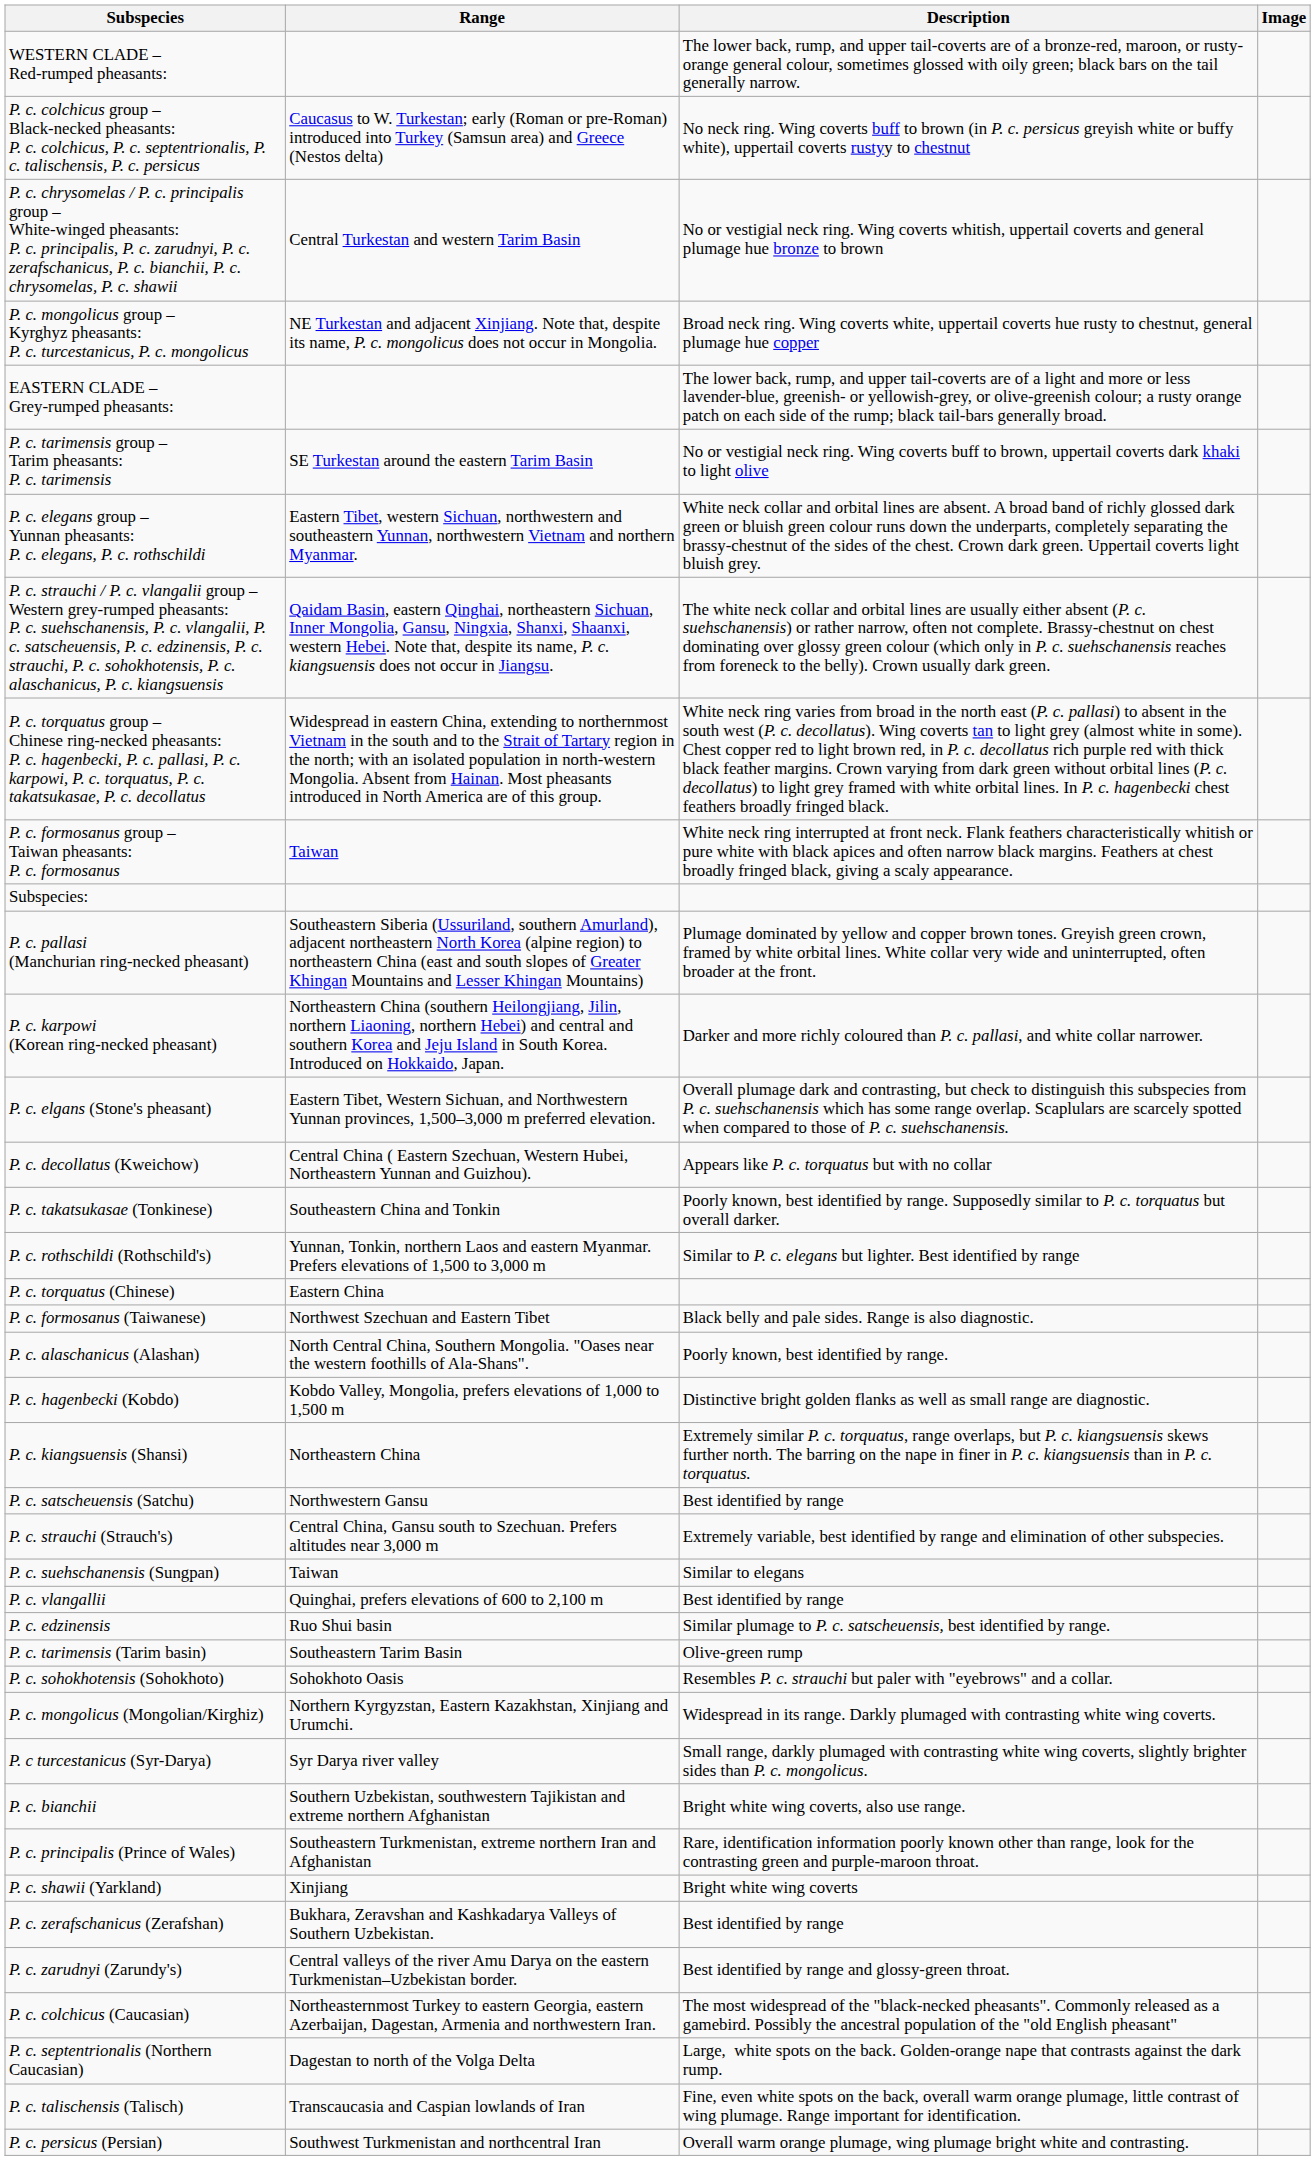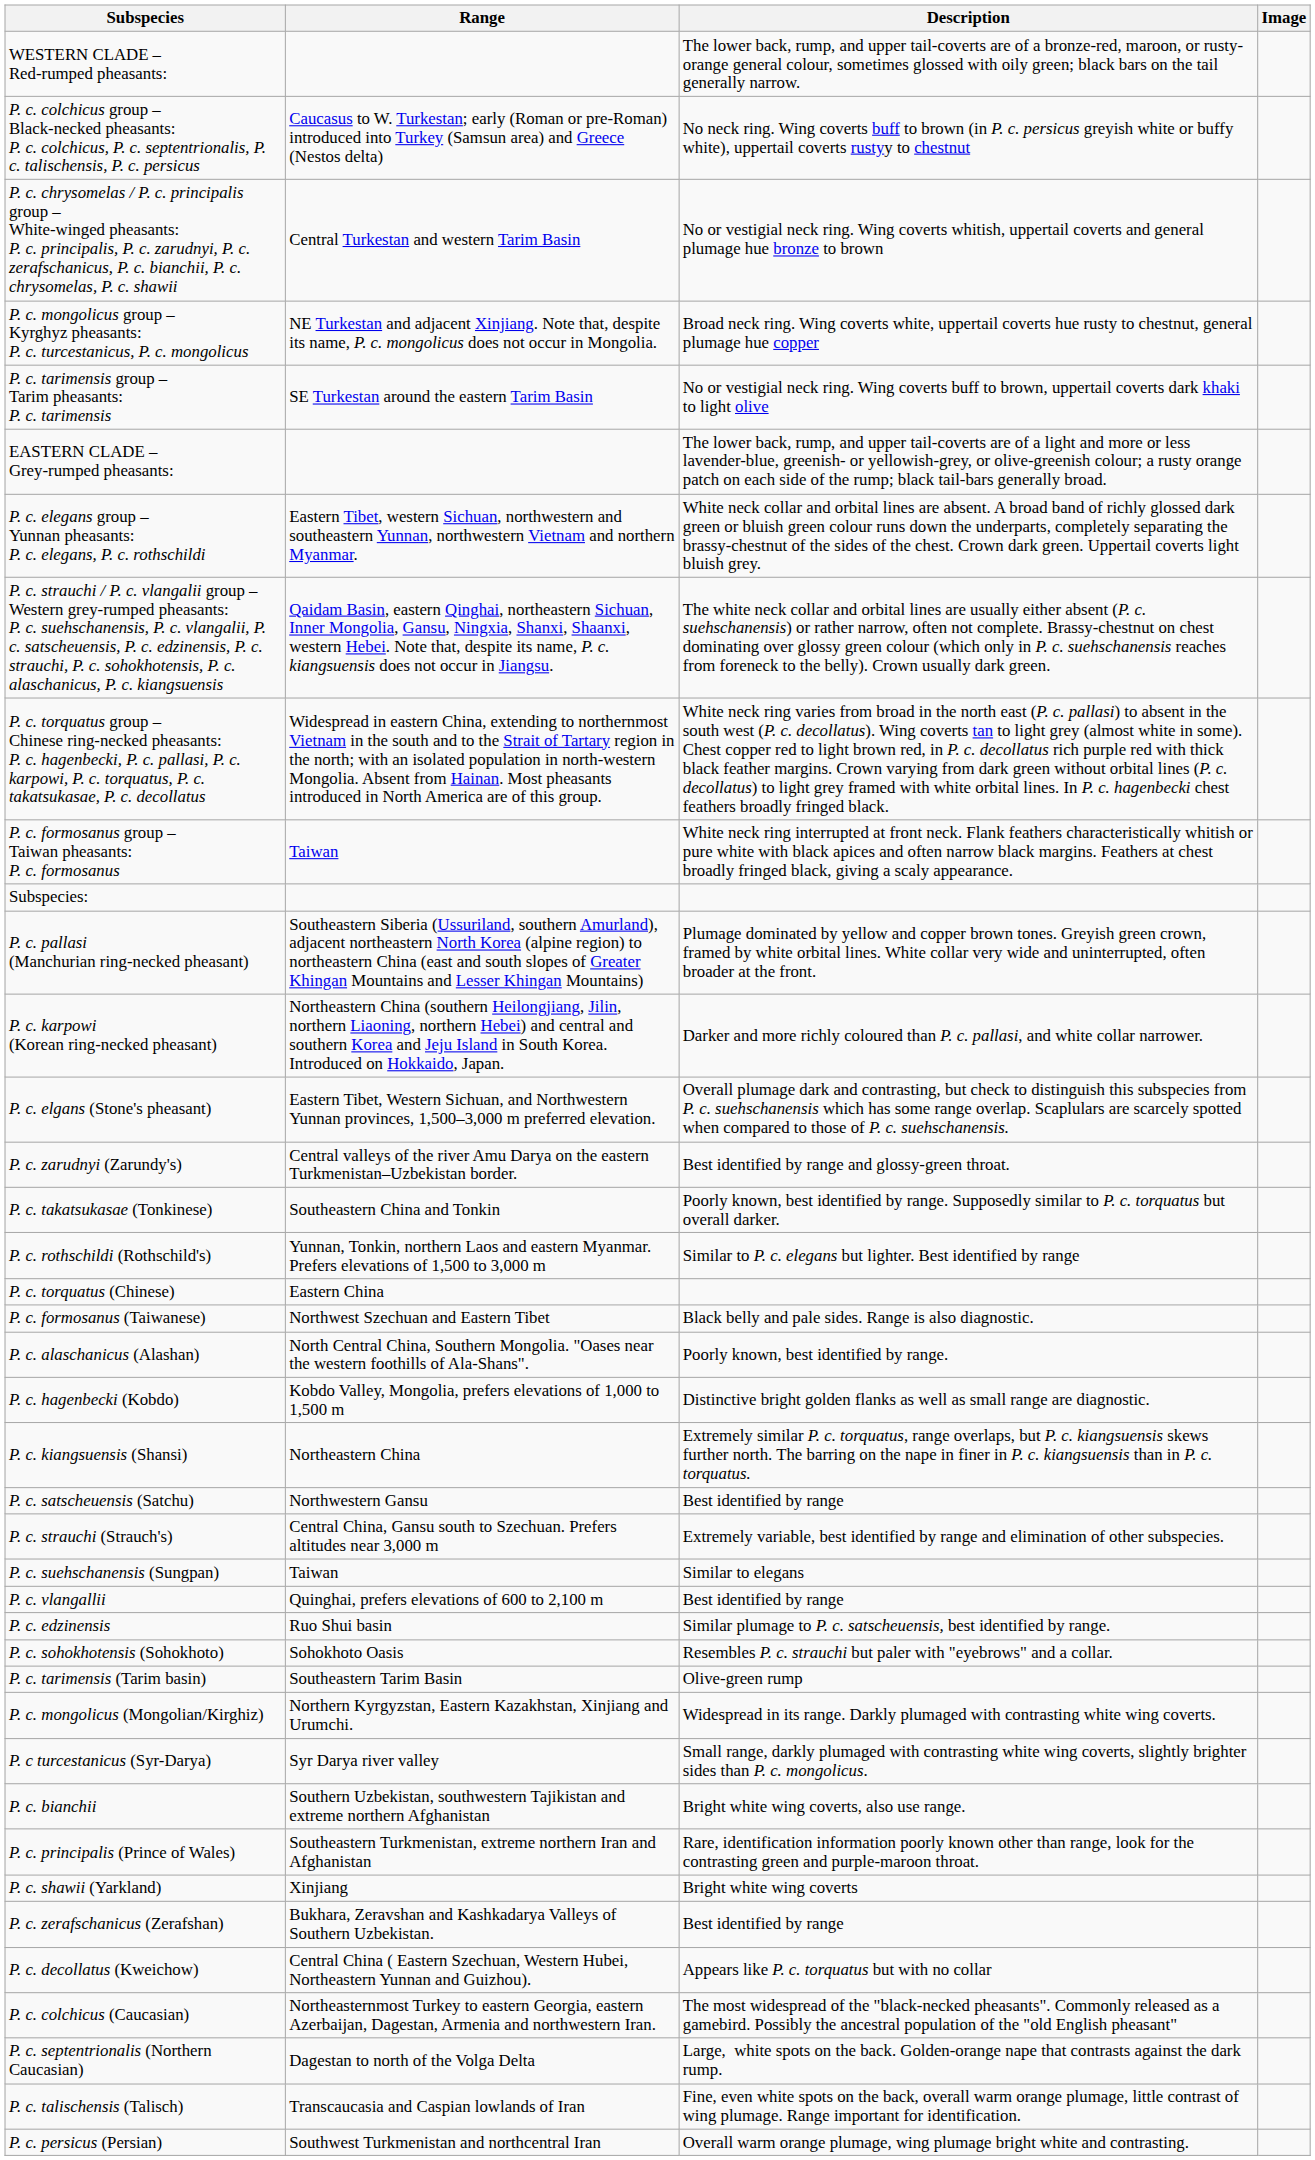 <table class="wikitable sortable" align="left" style="margin: 10px;">
 <tr>
 <th>Subspecies</th>
 <th>Range</th>
 <th>Description</th>
 <th>Image</th>
 </tr>
 <tr>
 <td>WESTERN CLADE – <br>Red-rumped pheasants:</td>
 <td></td>
 <td>The lower back, rump, and upper tail-coverts are of a bronze-red, maroon, or rusty-orange general colour, sometimes glossed with oily green; black bars on the tail generally narrow.</td>
 <td></td>
 </tr>
 <tr>
 <td><em>P. c. colchicus</em> group – <br>Black-necked pheasants:<br> <em>P. c. colchicus, P. c. septentrionalis, P. c. talischensis, P. c. persicus</em></td>
 <td><a href='#'>Caucasus</a> to W. <a href='#'>Turkestan</a>; early (Roman or pre-Roman) introduced into <a href='#'>Turkey</a> (Samsun area) and <a href='#'>Greece</a> (Nestos delta)</td>
 <td>No neck ring. Wing coverts <a href='#'>buff</a> to brown (in <em>P. c. persicus</em> greyish white or buffy white), uppertail coverts <a href='#'>rusty</a>y to <a href='#'>chestnut</a></td>
 <td></td>
 </tr>
 <tr>
 <td><em>P. c. chrysomelas / P. c. principalis</em> group – <br>White-winged pheasants:<br> <em>P. c. principalis, P. c. zarudnyi, P. c. zerafschanicus, P. c. bianchii, P. c. chrysomelas, P. c. shawii</em></td>
 <td>Central <a href='#'>Turkestan</a> and western <a href='#'>Tarim Basin</a></td>
 <td>No or vestigial neck ring. Wing coverts whitish, uppertail coverts and general plumage hue <a href='#'>bronze</a> to brown</td>
 <td><br><br></td>
 </tr>
 <tr>
 <td><em>P. c. mongolicus</em> group – <br>Kyrghyz pheasants: <br> <em>P. c. turcestanicus, P. c. mongolicus</em></td>
 <td>NE <a href='#'>Turkestan</a> and adjacent <a href='#'>Xinjiang</a>. Note that, despite its name, <em>P. c. mongolicus</em> does not occur in Mongolia.</td>
 <td>Broad neck ring. Wing coverts white, uppertail coverts hue rusty to chestnut, general plumage hue <a href='#'>copper</a></td>
 <td></td>
 </tr>
 <tr>
+<td><em>P. c. tarimensis</em> group – <br>Tarim pheasants: <br> <em>P. c. tarimensis</em></td>
+<td>SE <a href='#'>Turkestan</a> around the eastern <a href='#'>Tarim Basin</a></td>
+<td>No or vestigial neck ring. Wing coverts buff to brown, uppertail coverts dark <a href='#'>khaki</a> to light <a href='#'>olive</a></td>
+<td></td>
+</tr>
+<tr>
 <td>EASTERN CLADE – <br>Grey-rumped pheasants:</td>
 <td></td>
 <td>The lower back, rump, and upper tail-coverts are of a light and more or less lavender-blue, greenish- or yellowish-grey, or olive-greenish colour; a rusty orange patch on each side of the rump; black tail-bars generally broad.</td>
-<td></td>
-</tr>
-<tr>
-<td><em>P. c. tarimensis</em> group – <br>Tarim pheasants: <br> <em>P. c. tarimensis</em></td>
-<td>SE <a href='#'>Turkestan</a> around the eastern <a href='#'>Tarim Basin</a></td>
-<td>No or vestigial neck ring. Wing coverts buff to brown, uppertail coverts dark <a href='#'>khaki</a> to light <a href='#'>olive</a></td>
 <td></td>
 </tr>
 <tr>
 <td><em>P. c. elegans</em> group – <br>Yunnan pheasants: <br> <em>P. c. elegans, P. c. rothschildi</em></td>
 <td>Eastern <a href='#'>Tibet</a>, western <a href='#'>Sichuan</a>, northwestern and southeastern <a href='#'>Yunnan</a>, northwestern <a href='#'>Vietnam</a> and northern <a href='#'>Myanmar</a>.</td>
 <td>White neck collar and orbital lines are absent. A broad band of richly glossed dark green or bluish green colour runs down the underparts, completely separating the brassy-chestnut of the sides of the chest. Crown dark green. Uppertail coverts light bluish grey.</td>
 <td></td>
 </tr>
 <tr>
 <td><em>P. c. strauchi / P. c. vlangalii</em> group – <br>Western grey-rumped pheasants: <br> <em>P. c. suehschanensis, P. c. vlangalii, P. c. satscheuensis, P. c. edzinensis, P. c. strauchi, P. c. sohokhotensis, P. c. alaschanicus, P. c. kiangsuensis</em></td>
 <td><a href='#'>Qaidam Basin</a>, eastern <a href='#'>Qinghai</a>, northeastern <a href='#'>Sichuan</a>, <a href='#'>Inner Mongolia</a>, <a href='#'>Gansu</a>, <a href='#'>Ningxia</a>, <a href='#'>Shanxi</a>, <a href='#'>Shaanxi</a>, western <a href='#'>Hebei</a>. Note that, despite its name, <em>P. c. kiangsuensis</em> does not occur in <a href='#'>Jiangsu</a>.</td>
 <td>The white neck collar and orbital lines are usually either absent (<em>P. c. suehschanensis</em>) or rather narrow, often not complete. Brassy-chestnut on chest dominating over glossy green colour (which only in <em>P. c. suehschanensis</em> reaches from foreneck to the belly). Crown usually dark green.</td>
 <td></td>
 </tr>
 <tr>
 <td><em>P. c. torquatus</em> group – <br>Chinese ring-necked pheasants: <br> <em>P. c. hagenbecki, P. c. pallasi, P. c. karpowi, P. c. torquatus, P. c. takatsukasae, P. c. decollatus</em></td>
 <td>Widespread in eastern China, extending to northernmost <a href='#'>Vietnam</a> in the south and to the <a href='#'>Strait of Tartary</a> region in the north; with an isolated population in north-western Mongolia. Absent from <a href='#'>Hainan</a>. Most pheasants introduced in North America are of this group.</td>
 <td>White neck ring varies from broad in the north east (<em>P. c. pallasi</em>) to absent in the south west (<em>P. c. decollatus</em>). Wing coverts <a href='#'>tan</a> to light grey (almost white in some). Chest copper red to light brown red, in <em>P. c. decollatus</em> rich purple red with thick black feather margins. Crown varying from dark green without orbital lines (<em>P. c. decollatus</em>) to light grey framed with white orbital lines. In <em>P. c. hagenbecki</em> chest feathers broadly fringed black.</td>
 <td><br><br><br></td>
 </tr>
 <tr>
 <td><em>P. c. formosanus</em> group – <br>Taiwan pheasants: <br> <em>P. c. formosanus</em></td>
 <td><a href='#'>Taiwan</a></td>
 <td>White neck ring interrupted at front neck. Flank feathers characteristically whitish or pure white with black apices and often narrow black margins. Feathers at chest broadly fringed black, giving a scaly appearance.</td>
 <td></td>
 </tr>
 <tr>
 <td>Subspecies:</td>
 <td></td>
 <td></td>
 <td></td>
 </tr>
 <tr>
 <td><em>P. c. pallasi</em><br>(Manchurian ring-necked pheasant)</td>
 <td>Southeastern Siberia (<a href='#'>Ussuriland</a>, southern <a href='#'>Amurland</a>), adjacent northeastern <a href='#'>North Korea</a> (alpine region) to northeastern China (east and south slopes of <a href='#'>Greater Khingan</a> Mountains and <a href='#'>Lesser Khingan</a> Mountains)</td>
 <td>Plumage dominated by yellow and copper brown tones. Greyish green crown, framed by white orbital lines. White collar very wide and uninterrupted, often broader at the front.</td>
 <td></td>
 </tr>
 <tr>
 <td><em>P. c. karpowi</em><br>(Korean ring-necked pheasant)</td>
 <td>Northeastern China (southern <a href='#'>Heilongjiang</a>, <a href='#'>Jilin</a>, northern <a href='#'>Liaoning</a>, northern <a href='#'>Hebei</a>) and central and southern <a href='#'>Korea</a> and <a href='#'>Jeju Island</a> in South Korea. Introduced on <a href='#'>Hokkaido</a>, Japan.</td>
 <td>Darker and more richly coloured than <em>P. c. pallasi</em>, and white collar narrower.</td>
 <td></td>
 </tr>
 <tr>
 <td><em>P. c. elgans</em> (Stone's pheasant)</td>
 <td>Eastern Tibet, Western Sichuan, and Northwestern Yunnan provinces, 1,500–3,000 m preferred elevation.</td>
 <td>Overall plumage dark and contrasting, but check to distinguish this subspecies from <em>P. c. suehschanensis</em> which has some range overlap. Scaplulars are scarcely spotted when compared to those of <em>P. c. suehschanensis.</em></td>
 <td></td>
 </tr>
 <tr>
-<td><em>P. c. decollatus</em> (Kweichow)</td>
-<td>Central China ( Eastern Szechuan, Western Hubei, Northeastern Yunnan and Guizhou).</td>
-<td>Appears like <em>P. c. torquatus</em> but with no collar</td>
+<td><em>P. c. zarudnyi</em> (Zarundy's)</td>
+<td>Central valleys of the river Amu Darya on the eastern Turkmenistan–Uzbekistan border.</td>
+<td>Best identified by range and glossy-green throat.</td>
 <td></td>
 </tr>
 <tr>
 <td><em>P. c. takatsukasae</em> (Tonkinese)</td>
 <td>Southeastern China and Tonkin</td>
 <td>Poorly known, best identified by range. Supposedly similar to <em>P. c. torquatus</em> but overall darker.  </td>
 <td></td>
 </tr>
 <tr>
 <td><em>P. c. rothschildi</em> (Rothschild's)</td>
 <td>Yunnan, Tonkin, northern Laos and eastern Myanmar. Prefers elevations of 1,500 to 3,000 m</td>
 <td>Similar to <em>P. c. elegans</em> but lighter. Best identified by range</td>
 <td></td>
 </tr>
 <tr>
 <td><em>P. c. torquatus</em> (Chinese)</td>
 <td>Eastern China</td>
 <td></td>
 <td></td>
 </tr>
 <tr>
 <td><em>P. c. formosanus</em> (Taiwanese)</td>
 <td>Northwest Szechuan and Eastern Tibet</td>
 <td>Black belly and pale sides. Range is also diagnostic.</td>
 <td></td>
 </tr>
 <tr>
 <td><em>P. c. alaschanicus</em> (Alashan)</td>
 <td>North Central China, Southern Mongolia. "Oases near the western foothills of Ala-Shans".</td>
 <td>Poorly known, best identified by range.</td>
 <td></td>
 </tr>
 <tr>
 <td><em>P. c. hagenbecki</em> (Kobdo)</td>
 <td>Kobdo Valley, Mongolia, prefers elevations of 1,000 to 1,500 m</td>
 <td>Distinctive bright golden flanks as well as small range are diagnostic.</td>
 <td></td>
 </tr>
 <tr>
 <td><em>P. c. kiangsuensis</em> (Shansi)</td>
 <td>Northeastern China</td>
 <td>Extremely similar <em>P. c. torquatus</em>, range overlaps, but <em>P. c. kiangsuensis</em> skews further north. The barring on the nape in finer in <em>P. c. kiangsuensis</em> than in <em>P. c. torquatus.</em></td>
 <td></td>
 </tr>
 <tr>
 <td><em>P. c. satscheuensis</em> (Satchu)</td>
 <td>Northwestern Gansu</td>
 <td>Best identified by range</td>
 <td></td>
 </tr>
 <tr>
 <td><em>P. c. strauchi</em> (Strauch's)</td>
 <td>Central China, Gansu south to Szechuan. Prefers altitudes near 3,000 m</td>
 <td>Extremely variable, best identified by range and elimination of other subspecies.</td>
 <td></td>
 </tr>
 <tr>
 <td><em>P. c. suehschanensis</em> (Sungpan)</td>
 <td>Taiwan</td>
 <td>Similar to elegans</td>
 <td></td>
 </tr>
 <tr>
 <td><em>P. c. vlangallii</em></td>
 <td>Quinghai, prefers elevations of 600 to 2,100 m</td>
 <td>Best identified by range</td>
 <td></td>
 </tr>
 <tr>
 <td><em>P. c. edzinensis</em></td>
 <td>Ruo Shui basin</td>
 <td>Similar plumage to <em>P. c. satscheuensis,</em> best identified by range.</td>
 <td></td>
 </tr>
 <tr>
+<td><em>P. c. sohokhotensis</em> (Sohokhoto)</td>
+<td>Sohokhoto Oasis</td>
+<td>Resembles <em>P. c. strauchi</em> but paler with "eyebrows" and a collar.</td>
+<td></td>
+</tr>
+<tr>
 <td><em>P. c. tarimensis</em> (Tarim basin)</td>
 <td>Southeastern Tarim Basin</td>
 <td>Olive-green rump</td>
-<td></td>
-</tr>
-<tr>
-<td><em>P. c. sohokhotensis</em> (Sohokhoto)</td>
-<td>Sohokhoto Oasis</td>
-<td>Resembles <em>P. c. strauchi</em> but paler with "eyebrows" and a collar.</td>
 <td></td>
 </tr>
 <tr>
 <td><em>P. c. mongolicus</em> (Mongolian/Kirghiz)</td>
 <td>Northern Kyrgyzstan, Eastern Kazakhstan, Xinjiang and Urumchi.</td>
 <td>Widespread in its range. Darkly plumaged with contrasting white wing coverts.</td>
 <td></td>
 </tr>
 <tr>
 <td><em>P. c turcestanicus</em> (Syr-Darya)</td>
 <td>Syr Darya river valley</td>
 <td>Small range, darkly plumaged with contrasting white wing coverts, slightly brighter sides than <em>P. c. mongolicus</em>.</td>
 <td></td>
 </tr>
 <tr>
 <td><em>P. c. bianchii</em></td>
 <td>Southern Uzbekistan, southwestern Tajikistan and extreme northern Afghanistan</td>
 <td>Bright white wing coverts, also use range.</td>
 <td></td>
 </tr>
 <tr>
 <td><em>P. c. principalis</em> (Prince of Wales)</td>
 <td>Southeastern Turkmenistan, extreme northern Iran and Afghanistan</td>
 <td>Rare, identification information poorly known other than range, look for the contrasting green and purple-maroon throat.</td>
 <td></td>
 </tr>
 <tr>
 <td><em>P. c. shawii</em> (Yarkland)</td>
 <td>Xinjiang</td>
 <td>Bright white wing coverts</td>
 <td></td>
 </tr>
 <tr>
 <td><em>P. c. zerafschanicus</em> (Zerafshan)</td>
 <td>Bukhara, Zeravshan and Kashkadarya Valleys of Southern Uzbekistan.</td>
 <td>Best identified by range</td>
 <td></td>
 </tr>
 <tr>
-<td><em>P. c. zarudnyi</em> (Zarundy's)</td>
-<td>Central valleys of the river Amu Darya on the eastern Turkmenistan–Uzbekistan border.</td>
-<td>Best identified by range and glossy-green throat.</td>
+<td><em>P. c. decollatus</em> (Kweichow)</td>
+<td>Central China ( Eastern Szechuan, Western Hubei, Northeastern Yunnan and Guizhou).</td>
+<td>Appears like <em>P. c. torquatus</em> but with no collar</td>
 <td></td>
 </tr>
 <tr>
 <td><em>P. c. colchicus</em> (Caucasian)</td>
 <td>Northeasternmost Turkey to eastern Georgia, eastern Azerbaijan, Dagestan, Armenia and northwestern Iran.</td>
 <td>The most widespread of the "black-necked pheasants". Commonly released as a gamebird. Possibly the ancestral population of the "old English pheasant"</td>
 <td></td>
 </tr>
 <tr>
 <td><em>P. c. septentrionalis</em> (Northern Caucasian)</td>
 <td>Dagestan to north of the Volga Delta</td>
 <td>Large,  white spots on the back. Golden-orange nape that contrasts against the dark rump.</td>
 <td></td>
 </tr>
 <tr>
 <td><em>P. c. talischensis</em> (Talisch)</td>
 <td>Transcaucasia and Caspian lowlands of Iran</td>
 <td>Fine, even white spots on the back, overall warm orange plumage, little contrast of wing plumage. Range important for identification.</td>
 <td></td>
 </tr>
 <tr>
 <td><em>P. c. persicus</em> (Persian)</td>
 <td>Southwest Turkmenistan and northcentral Iran</td>
 <td>Overall warm orange plumage, wing plumage bright white and contrasting.</td>
 <td></td>
 </tr>
 </table>
